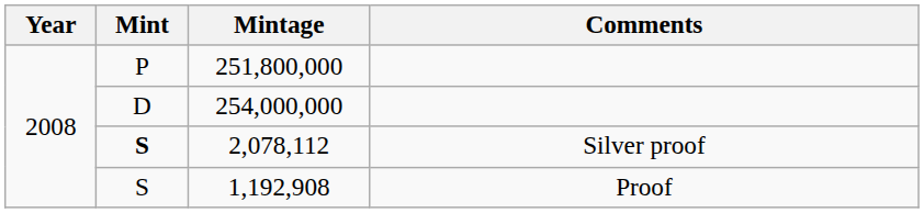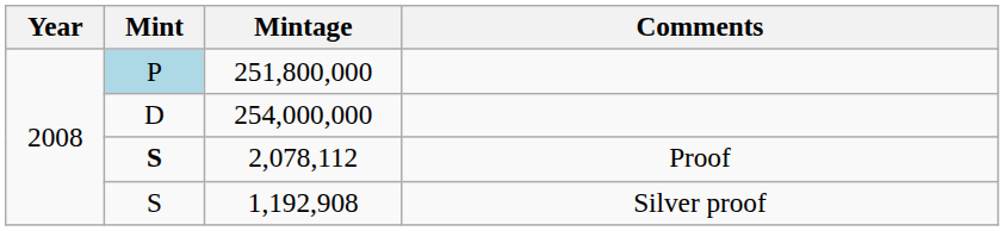 <table class="wikitable sortable" style="min-width:65%; text-align:center;">
 <tr>
 <th width="10%">Year</th>
 <th width="10%">Mint</th>
 <th width="20%">Mintage</th>
 <th width="60%">Comments</th>
 </tr>
 <tr>
 <td rowspan="4">2008</td>
-<td>P</td>
+<td style="background: lightblue;">P</td>
 <td>251,800,000</td>
 <td></td>
 </tr>
 <tr>
 <td>D</td>
 <td>254,000,000</td>
 <td></td>
 </tr>
 <tr>
 <td><strong>S</strong></td>
 <td>2,078,112</td>
-<td>Silver proof</td>
+<td>Proof</td>
 </tr>
 <tr>
 <td>S</td>
 <td>1,192,908</td>
-<td>Proof</td>
+<td>Silver proof</td>
 </tr>
 </table>
